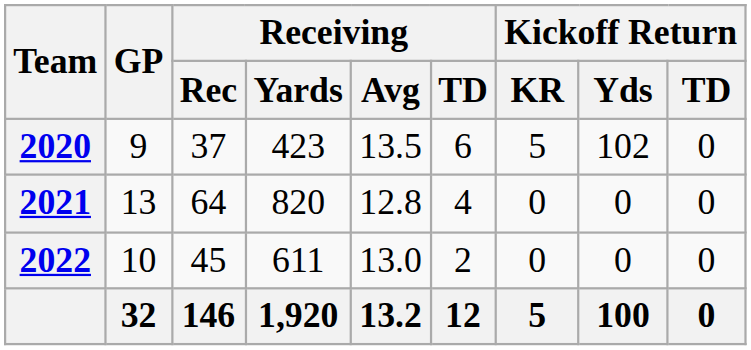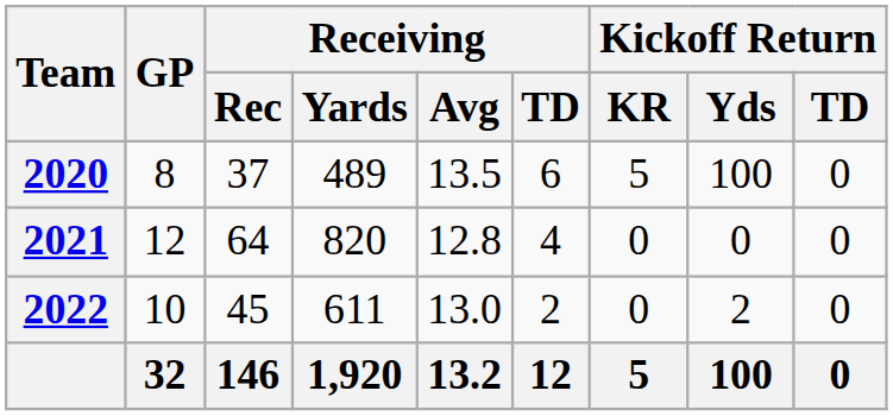 <table class=wikitable style="text-align:center;">
 <tr>
 <th rowspan="2">Team</th>
 <th rowspan="2">GP</th>
 <th colspan="4">Receiving</th>
 <th colspan="3">Kickoff Return</th>
 </tr>
 <tr>
 <th>Rec</th>
 <th>Yards</th>
 <th>Avg</th>
 <th>TD</th>
 <th>KR</th>
 <th>Yds</th>
 <th>TD</th>
 </tr>
 <tr>
 <th><a href='#'>2020</a></th>
-<td>9</td>
+<td>8</td>
 <td>37</td>
-<td>423</td>
+<td>489</td>
 <td>13.5</td>
 <td>6</td>
 <td>5</td>
-<td>102</td>
+<td>100</td>
 <td>0</td>
 </tr>
 <tr>
 <th><a href='#'>2021</a></th>
-<td>13</td>
+<td>12</td>
 <td>64</td>
 <td>820</td>
 <td>12.8</td>
 <td>4</td>
 <td>0</td>
 <td>0</td>
 <td>0</td>
 </tr>
 <tr>
 <th><a href='#'>2022</a></th>
 <td>10</td>
 <td>45</td>
 <td>611</td>
 <td>13.0</td>
 <td>2</td>
 <td>0</td>
-<td>0</td>
+<td>2</td>
 <td>0</td>
 </tr>
 <tr>
 <th></th>
 <th>32</th>
 <th>146</th>
 <th>1,920</th>
 <th>13.2</th>
 <th>12</th>
 <th>5</th>
 <th>100</th>
 <th>0</th>
 </tr>
 </table>
